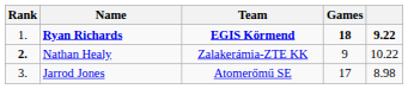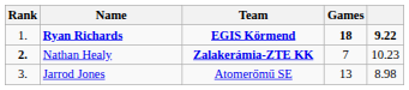 <table | class="wikitable sortable" style="text-align: center;">
 <tr>
 <th>Rank</th>
 <th width=175>Name</th>
 <th width=175>Team</th>
 <th>Games</th>
 <th width=40></th>
 </tr>
 <tr>
 <td>1.</td>
 <td align="left"> <strong><a href='#'>Ryan Richards</a></strong></td>
 <td><strong><a href='#'>EGIS Körmend</a></strong></td>
 <td><strong>18</strong></td>
 <td><strong>9.22</strong></td>
 </tr>
 <tr>
 <td><strong>2.</strong></td>
 <td align="left"> <a href='#'>Nathan Healy</a></td>
-<td><a href='#'>Zalakerámia-ZTE KK</a></td>
-<td>9</td>
-<td>10.22</td>
+<td><strong><a href='#'>Zalakerámia-ZTE KK</a></strong></td>
+<td>7</td>
+<td>10.23</td>
 </tr>
 <tr>
 <td>3.</td>
 <td align="left"> <a href='#'>Jarrod Jones</a></td>
 <td><a href='#'>Atomerőmű SE</a></td>
-<td>17</td>
+<td>13</td>
 <td>8.98</td>
 </tr>
 </table>
